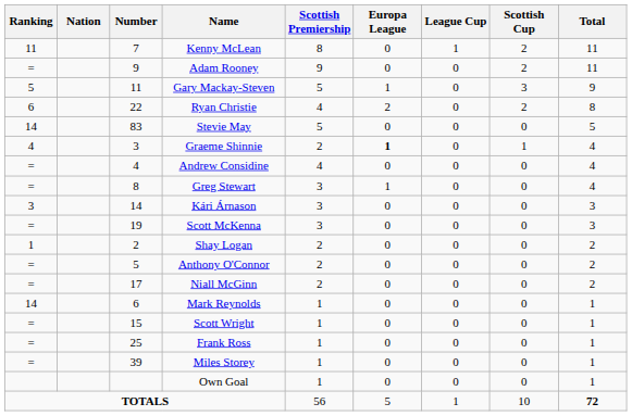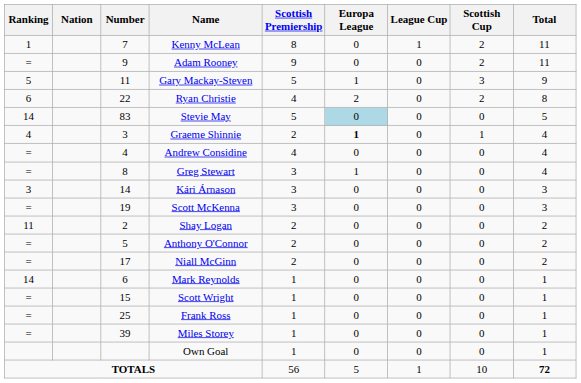 <table class="wikitable" style="font-size: 95%; text-align: center;">
 <tr>
 <th width=60>Ranking</th>
 <th width=60>Nation</th>
 <th width=60>Number</th>
 <th width=150>Name</th>
 <th width=80><a href='#'>Scottish Premiership</a></th>
 <th width=80>Europa League</th>
 <th width=80>League Cup</th>
 <th width=80>Scottish Cup</th>
 <th width=80>Total</th>
 </tr>
 <tr>
-<td>11</td>
+<td>1</td>
 <td></td>
 <td>7</td>
 <td><a href='#'>Kenny McLean</a></td>
 <td>8</td>
 <td>0</td>
 <td>1</td>
 <td>2</td>
 <td>11</td>
 </tr>
 <tr>
 <td>=</td>
 <td></td>
 <td>9</td>
 <td><a href='#'>Adam Rooney</a></td>
 <td>9</td>
 <td>0</td>
 <td>0</td>
 <td>2</td>
 <td>11</td>
 </tr>
 <tr>
 <td>5</td>
 <td></td>
 <td>11</td>
 <td><a href='#'>Gary Mackay-Steven</a></td>
 <td>5</td>
 <td>1</td>
 <td>0</td>
 <td>3</td>
 <td>9</td>
 </tr>
 <tr>
 <td>6</td>
 <td></td>
 <td>22</td>
 <td><a href='#'>Ryan Christie</a></td>
 <td>4</td>
 <td>2</td>
 <td>0</td>
 <td>2</td>
 <td>8</td>
 </tr>
 <tr>
 <td>14</td>
 <td></td>
 <td>83</td>
 <td><a href='#'>Stevie May</a></td>
 <td>5</td>
-<td>0</td>
+<td style="background: lightblue;">0</td>
 <td>0</td>
 <td>0</td>
 <td>5</td>
 </tr>
 <tr>
 <td>4</td>
 <td></td>
 <td>3</td>
 <td><a href='#'>Graeme Shinnie</a></td>
 <td>2</td>
 <td><strong>1</strong></td>
 <td>0</td>
 <td>1</td>
 <td>4</td>
 </tr>
 <tr>
 <td>=</td>
 <td></td>
 <td>4</td>
 <td><a href='#'>Andrew Considine</a></td>
 <td>4</td>
 <td>0</td>
 <td>0</td>
 <td>0</td>
 <td>4</td>
 </tr>
 <tr>
 <td>=</td>
 <td></td>
 <td>8</td>
 <td><a href='#'>Greg Stewart</a></td>
 <td>3</td>
 <td>1</td>
 <td>0</td>
 <td>0</td>
 <td>4</td>
 </tr>
 <tr>
 <td>3</td>
 <td></td>
 <td>14</td>
 <td><a href='#'>Kári Árnason</a></td>
 <td>3</td>
 <td>0</td>
 <td>0</td>
 <td>0</td>
 <td>3</td>
 </tr>
 <tr>
 <td>=</td>
 <td></td>
 <td>19</td>
 <td><a href='#'>Scott McKenna</a></td>
 <td>3</td>
 <td>0</td>
 <td>0</td>
 <td>0</td>
 <td>3</td>
 </tr>
 <tr>
-<td>1</td>
+<td>11</td>
 <td></td>
 <td>2</td>
 <td><a href='#'>Shay Logan</a></td>
 <td>2</td>
 <td>0</td>
 <td>0</td>
 <td>0</td>
 <td>2</td>
 </tr>
 <tr>
 <td>=</td>
 <td></td>
 <td>5</td>
 <td><a href='#'>Anthony O'Connor</a></td>
 <td>2</td>
 <td>0</td>
 <td>0</td>
 <td>0</td>
 <td>2</td>
 </tr>
 <tr>
 <td>=</td>
 <td></td>
 <td>17</td>
 <td><a href='#'>Niall McGinn</a></td>
 <td>2</td>
 <td>0</td>
 <td>0</td>
 <td>0</td>
 <td>2</td>
 </tr>
 <tr>
 <td>14</td>
 <td></td>
 <td>6</td>
 <td><a href='#'>Mark Reynolds</a></td>
 <td>1</td>
 <td>0</td>
 <td>0</td>
 <td>0</td>
 <td>1</td>
 </tr>
 <tr>
 <td>=</td>
 <td></td>
 <td>15</td>
 <td><a href='#'>Scott Wright</a></td>
 <td>1</td>
 <td>0</td>
 <td>0</td>
 <td>0</td>
 <td>1</td>
 </tr>
 <tr>
 <td>=</td>
 <td></td>
 <td>25</td>
 <td><a href='#'>Frank Ross</a></td>
 <td>1</td>
 <td>0</td>
 <td>0</td>
 <td>0</td>
 <td>1</td>
 </tr>
 <tr>
 <td>=</td>
 <td></td>
 <td>39</td>
 <td><a href='#'>Miles Storey</a></td>
 <td>1</td>
 <td>0</td>
 <td>0</td>
 <td>0</td>
 <td>1</td>
 </tr>
 <tr>
 <td></td>
 <td></td>
 <td></td>
 <td>Own Goal</td>
 <td>1</td>
 <td>0</td>
 <td>0</td>
 <td>0</td>
 <td>1</td>
 </tr>
 <tr>
 <td colspan=4><strong>TOTALS</strong></td>
 <td>56</td>
 <td>5</td>
 <td>1</td>
 <td>10</td>
 <td><strong>72</strong></td>
 </tr>
 </table>
